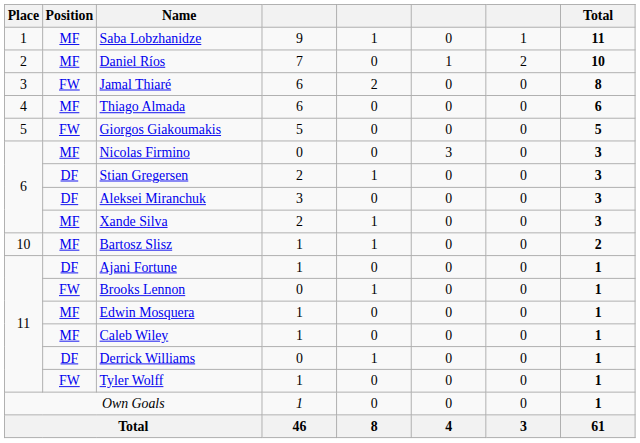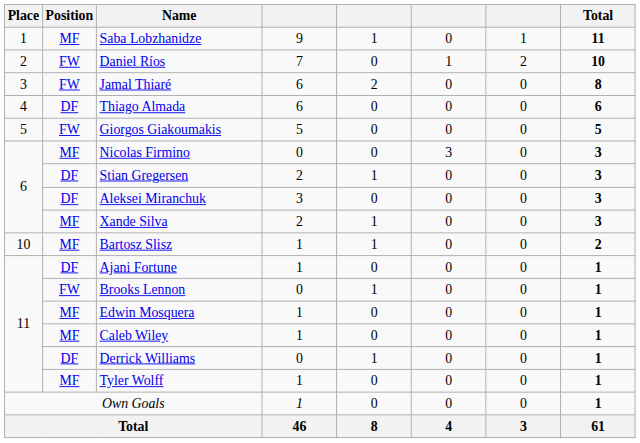 <table class="wikitable" style="font-size: 95%; text-align: center">
 <tr>
 <th width=30>Place</th>
 <th width=30>Position</th>
 <th width=175>Name</th>
 <th width=75></th>
 <th width=75></th>
 <th width=75></th>
 <th width=75></th>
 <th width=75><strong>Total</strong></th>
 </tr>
 <tr>
 <td>1</td>
 <td><a href='#'>MF</a></td>
 <td align=left> <a href='#'>Saba Lobzhanidze</a></td>
 <td>9</td>
 <td>1</td>
 <td>0</td>
 <td>1</td>
 <td><strong>11</strong></td>
 </tr>
 <tr>
 <td>2</td>
-<td><a href='#'>MF</a></td>
+<td><a href='#'>FW</a></td>
 <td align=left> <a href='#'>Daniel Ríos</a></td>
 <td>7</td>
 <td>0</td>
 <td>1</td>
 <td>2</td>
 <td><strong>10</strong></td>
 </tr>
 <tr>
 <td>3</td>
 <td><a href='#'>FW</a></td>
 <td align=left> <a href='#'>Jamal Thiaré</a></td>
 <td>6</td>
 <td>2</td>
 <td>0</td>
 <td>0</td>
 <td><strong>8</strong></td>
 </tr>
 <tr>
 <td>4</td>
-<td><a href='#'>MF</a></td>
+<td><a href='#'>DF</a></td>
 <td align=left> <a href='#'>Thiago Almada</a></td>
 <td>6</td>
 <td>0</td>
 <td>0</td>
 <td>0</td>
 <td><strong>6</strong></td>
 </tr>
 <tr>
 <td>5</td>
 <td><a href='#'>FW</a></td>
 <td align=left> <a href='#'>Giorgos Giakoumakis</a></td>
 <td>5</td>
 <td>0</td>
 <td>0</td>
 <td>0</td>
 <td><strong>5</strong></td>
 </tr>
 <tr>
 <td rowspan=4>6</td>
 <td><a href='#'>MF</a></td>
 <td align=left> <a href='#'>Nicolas Firmino</a></td>
 <td>0</td>
 <td>0</td>
 <td>3</td>
 <td>0</td>
 <td><strong>3</strong></td>
 </tr>
 <tr>
 <td><a href='#'>DF</a></td>
 <td align=left> <a href='#'>Stian Gregersen</a></td>
 <td>2</td>
 <td>1</td>
 <td>0</td>
 <td>0</td>
 <td><strong>3</strong></td>
 </tr>
 <tr>
 <td><a href='#'>DF</a></td>
 <td align=left> <a href='#'>Aleksei Miranchuk</a></td>
 <td>3</td>
 <td>0</td>
 <td>0</td>
 <td>0</td>
 <td><strong>3</strong></td>
 </tr>
 <tr>
 <td><a href='#'>MF</a></td>
 <td align=left> <a href='#'>Xande Silva</a></td>
 <td>2</td>
 <td>1</td>
 <td>0</td>
 <td>0</td>
 <td><strong>3</strong></td>
 </tr>
 <tr>
 <td>10</td>
 <td><a href='#'>MF</a></td>
 <td align=left> <a href='#'>Bartosz Slisz</a></td>
 <td>1</td>
 <td>1</td>
 <td>0</td>
 <td>0</td>
 <td><strong>2</strong></td>
 </tr>
 <tr>
 <td rowspan=6>11</td>
 <td><a href='#'>DF</a></td>
 <td align=left> <a href='#'>Ajani Fortune</a></td>
 <td>1</td>
 <td>0</td>
 <td>0</td>
 <td>0</td>
 <td><strong>1</strong></td>
 </tr>
 <tr>
 <td><a href='#'>FW</a></td>
 <td align=left> <a href='#'>Brooks Lennon</a></td>
 <td>0</td>
 <td>1</td>
 <td>0</td>
 <td>0</td>
 <td><strong>1</strong></td>
 </tr>
 <tr>
 <td><a href='#'>MF</a></td>
 <td align=left> <a href='#'>Edwin Mosquera</a></td>
 <td>1</td>
 <td>0</td>
 <td>0</td>
 <td>0</td>
 <td><strong>1</strong></td>
 </tr>
 <tr>
 <td><a href='#'>MF</a></td>
 <td align=left> <a href='#'>Caleb Wiley</a></td>
 <td>1</td>
 <td>0</td>
 <td>0</td>
 <td>0</td>
 <td><strong>1</strong></td>
 </tr>
 <tr>
 <td><a href='#'>DF</a></td>
 <td align=left> <a href='#'>Derrick Williams</a></td>
 <td>0</td>
 <td>1</td>
 <td>0</td>
 <td>0</td>
 <td><strong>1</strong></td>
 </tr>
 <tr>
-<td><a href='#'>FW</a></td>
+<td><a href='#'>MF</a></td>
 <td align=left> <a href='#'>Tyler Wolff</a></td>
 <td>1</td>
 <td>0</td>
 <td>0</td>
 <td>0</td>
 <td><strong>1</strong></td>
 </tr>
 <tr>
 <td colspan="3"><em>Own Goals</em></td>
 <td><em>1</em></td>
 <td>0</td>
 <td>0</td>
 <td>0</td>
 <td><strong>1</strong></td>
 </tr>
 <tr>
 <th colspan="3">Total</th>
 <th>46</th>
 <th>8</th>
 <th>4</th>
 <th>3</th>
 <th>61</th>
 </tr>
 </table>
